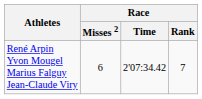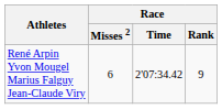 <table class="wikitable" border="1" style="font-size:90%">
 <tr>
 <th rowspan=2>Athletes</th>
 <th colspan=3>Race</th>
 </tr>
 <tr>
 <th>Misses <sup>2</sup></th>
 <th>Time</th>
 <th>Rank</th>
 </tr>
 <tr>
 <td><a href='#'>René Arpin</a><br><a href='#'>Yvon Mougel</a><br><a href='#'>Marius Falguy</a><br><a href='#'>Jean-Claude Viry</a></td>
 <td align=center>6</td>
 <td align=center>2'07:34.42</td>
-<td align=center>7</td>
+<td align=center>9</td>
 </tr>
 </table>
